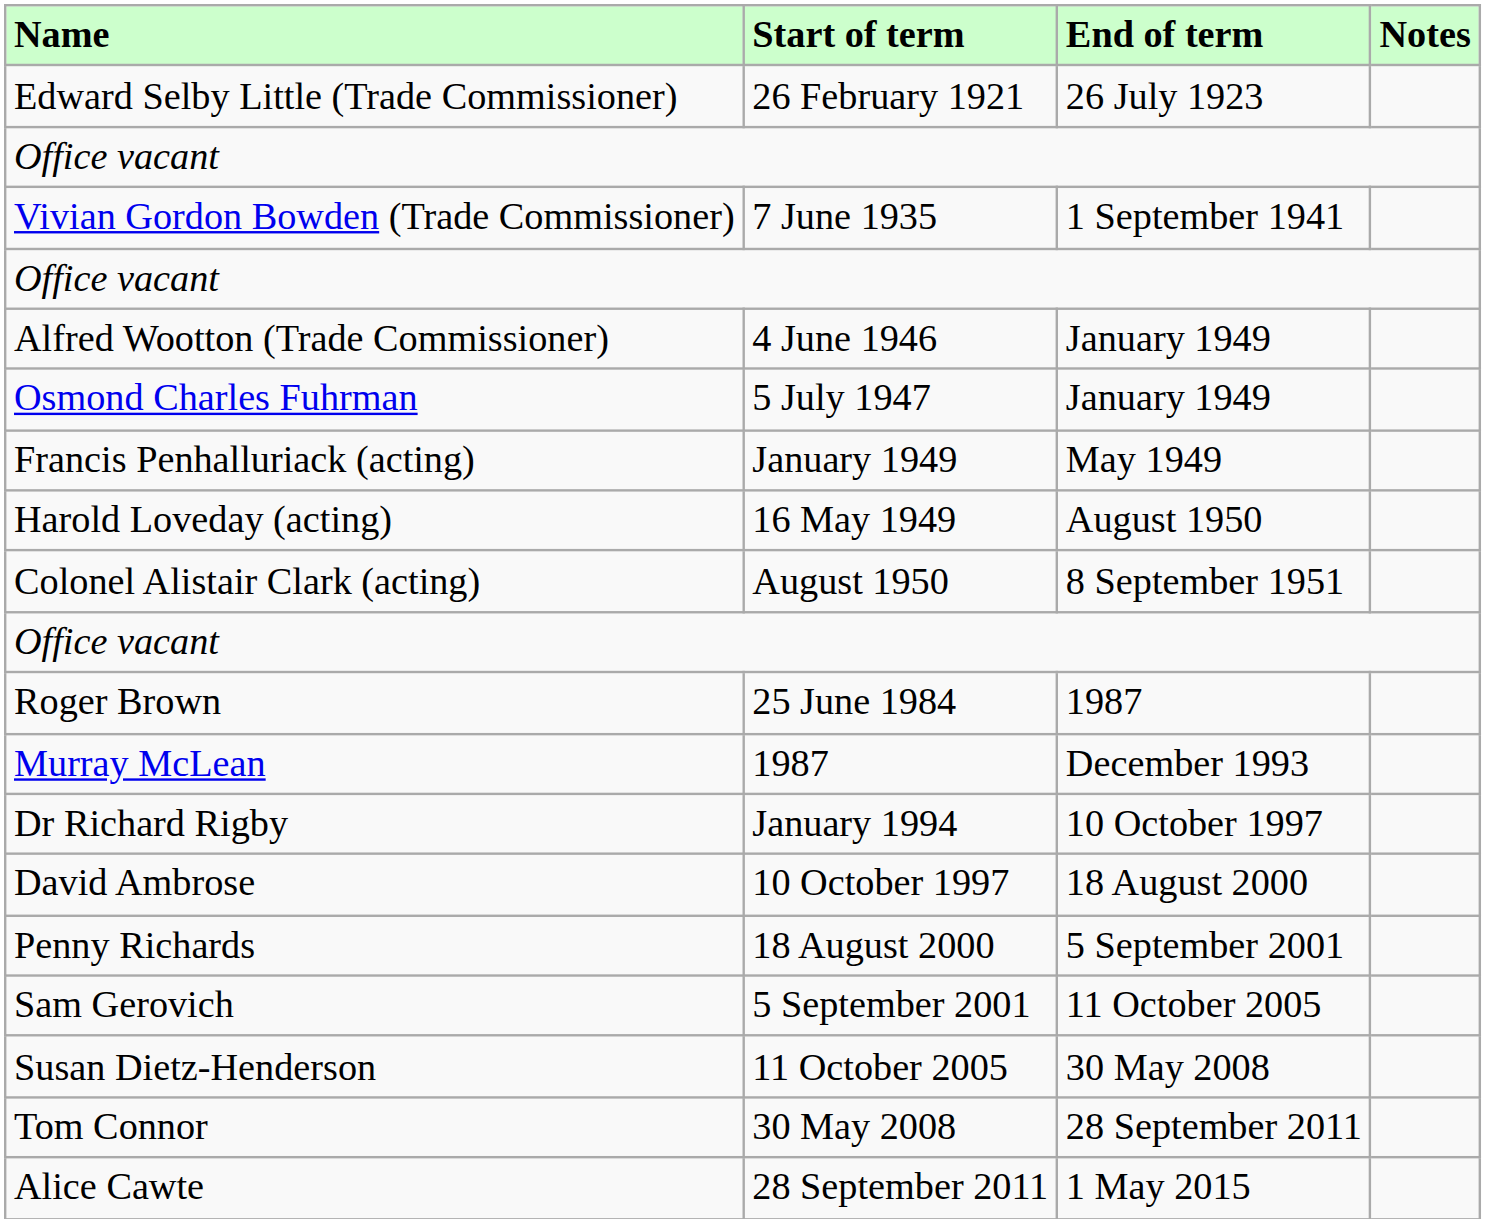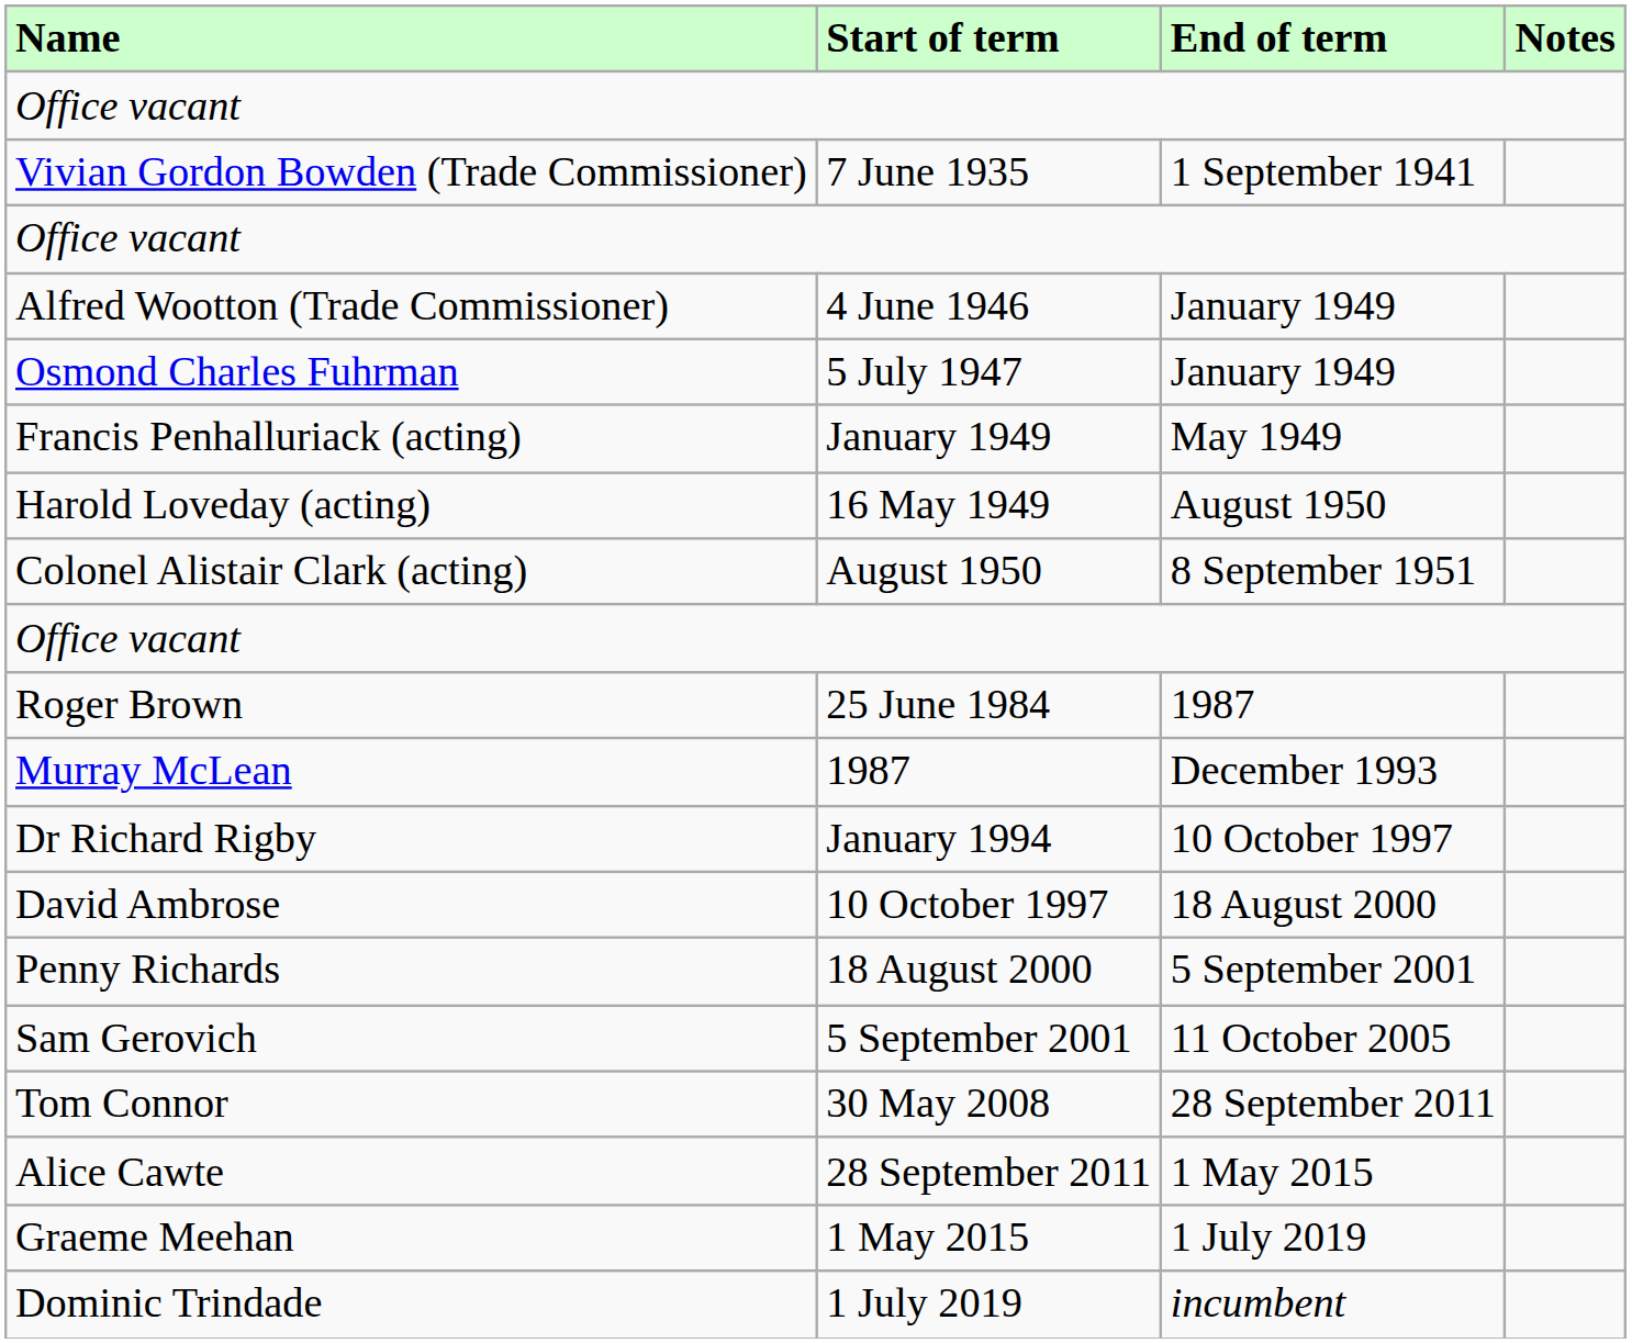 <table border="1" class="wikitable">
 <tr style="background-color:#cfc;">
 <td><strong>Name</strong></td>
 <td><strong>Start of term</strong></td>
 <td><strong>End of term</strong></td>
 <td><strong>Notes</strong></td>
-</tr>
-<tr>
-<td>Edward Selby Little (Trade Commissioner)</td>
-<td>26 February 1921</td>
-<td>26 July 1923</td>
-<td></td>
 </tr>
 <tr>
 <td colspan=4><em>Office vacant</em></td>
 </tr>
 <tr>
 <td><a href='#'>Vivian Gordon Bowden</a> (Trade Commissioner)</td>
 <td>7 June 1935</td>
 <td>1 September 1941</td>
 <td></td>
 </tr>
 <tr>
 <td colspan=4><em>Office vacant</em></td>
 </tr>
 <tr>
 <td>Alfred Wootton (Trade Commissioner)</td>
 <td>4 June 1946</td>
 <td>January 1949</td>
 <td></td>
 </tr>
 <tr>
 <td><a href='#'>Osmond Charles Fuhrman</a></td>
 <td>5 July 1947</td>
 <td>January 1949</td>
 <td></td>
 </tr>
 <tr>
 <td>Francis Penhalluriack (acting)</td>
 <td>January 1949</td>
 <td>May 1949</td>
 <td></td>
 </tr>
 <tr>
 <td>Harold Loveday (acting)</td>
 <td>16 May 1949</td>
 <td>August 1950</td>
 <td></td>
 </tr>
 <tr>
 <td>Colonel Alistair Clark (acting)</td>
 <td>August 1950</td>
 <td>8 September 1951</td>
 <td></td>
 </tr>
 <tr>
 <td colspan=4><em>Office vacant</em></td>
 </tr>
 <tr>
 <td>Roger Brown</td>
 <td>25 June 1984</td>
 <td>1987</td>
 <td></td>
 </tr>
 <tr>
 <td><a href='#'>Murray McLean</a></td>
 <td>1987</td>
 <td>December 1993</td>
 <td></td>
 </tr>
 <tr>
 <td>Dr Richard Rigby</td>
 <td>January 1994</td>
 <td>10 October 1997</td>
 <td></td>
 </tr>
 <tr>
 <td>David Ambrose</td>
 <td>10 October 1997</td>
 <td>18 August 2000</td>
 <td></td>
 </tr>
 <tr>
 <td>Penny Richards</td>
 <td>18 August 2000</td>
 <td>5 September 2001</td>
 <td></td>
 </tr>
 <tr>
 <td>Sam Gerovich</td>
 <td>5 September 2001</td>
 <td>11 October 2005</td>
 <td></td>
 </tr>
 <tr>
-<td>Susan Dietz-Henderson</td>
-<td>11 October 2005</td>
-<td>30 May 2008</td>
-<td></td>
-</tr>
-<tr>
 <td>Tom Connor</td>
 <td>30 May 2008</td>
 <td>28 September 2011</td>
 <td></td>
 </tr>
 <tr>
 <td>Alice Cawte</td>
 <td>28 September 2011</td>
 <td>1 May 2015</td>
 <td></td>
 </tr>
+<tr>
+<td>Graeme Meehan</td>
+<td>1 May 2015</td>
+<td>1 July 2019</td>
+<td></td>
+</tr>
+<tr>
+<td>Dominic Trindade</td>
+<td>1 July 2019</td>
+<td><em>incumbent</em></td>
+<td></td>
+</tr>
 </table>
